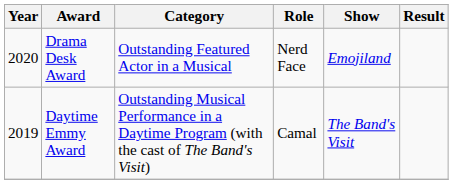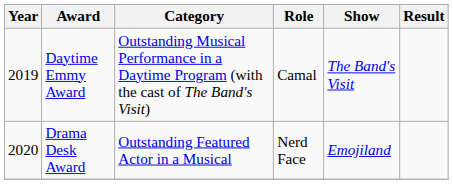 <table class=wikitable width=75%>
 <tr>
 <th scope=col>Year</th>
 <th scope=col>Award</th>
 <th scope=col>Category</th>
 <th scope=col>Role</th>
 <th scope=col>Show</th>
 <th scope=col>Result</th>
 </tr>
 <tr>
+<td align="center">2019</td>
+<td><a href='#'>Daytime Emmy Award</a></td>
+<td><a href='#'>Outstanding Musical Performance in a Daytime Program</a> (with the cast of <em>The Band's Visit</em>)</td>
+<td>Camal</td>
+<td><em><a href='#'>The Band's Visit</a></em></td>
+<td></td>
+</tr>
+<tr>
 <td align="center">2020</td>
 <td><a href='#'>Drama Desk Award</a></td>
 <td><a href='#'>Outstanding Featured Actor in a Musical</a></td>
 <td>Nerd Face</td>
 <td><em><a href='#'>Emojiland</a></em></td>
 <td></td>
 </tr>
 <tr>
-<td align="center">2019</td>
-<td><a href='#'>Daytime Emmy Award</a></td>
-<td><a href='#'>Outstanding Musical Performance in a Daytime Program</a> (with the cast of <em>The Band's Visit</em>)</td>
-<td>Camal</td>
-<td><em><a href='#'>The Band's Visit</a></em></td>
-<td></td>
-</tr>
-<tr>
 </tr>
 </table>
